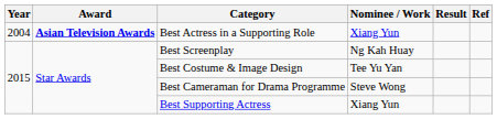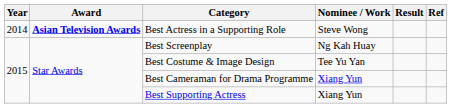 <table class="wikitable">
 <tr>
 <th>Year</th>
 <th>Award</th>
 <th>Category</th>
 <th>Nominee / Work</th>
 <th class="unsortable">Result</th>
 <th>Ref</th>
 </tr>
 <tr>
-<td>2004</td>
+<td>2014</td>
 <td><strong><a href='#'>Asian Television Awards</a></strong></td>
 <td>Best Actress in a Supporting Role</td>
-<td><a href='#'>Xiang Yun</a></td>
+<td>Steve Wong</td>
 <td></td>
 <td></td>
 </tr>
 <tr>
 <td rowspan="4">2015</td>
 <td rowspan="4"><a href='#'>Star Awards</a></td>
 <td>Best Screenplay</td>
 <td>Ng Kah Huay</td>
 <td></td>
 <td></td>
 </tr>
 <tr>
 <td>Best Costume & Image Design</td>
 <td>Tee Yu Yan</td>
 <td></td>
 <td></td>
 </tr>
 <tr>
 <td>Best Cameraman for Drama Programme</td>
-<td>Steve Wong</td>
+<td><a href='#'>Xiang Yun</a></td>
 <td></td>
 <td></td>
 </tr>
 <tr>
 <td><a href='#'>Best Supporting Actress</a></td>
 <td>Xiang Yun</td>
 <td></td>
 <td></td>
 </tr>
 </table>
